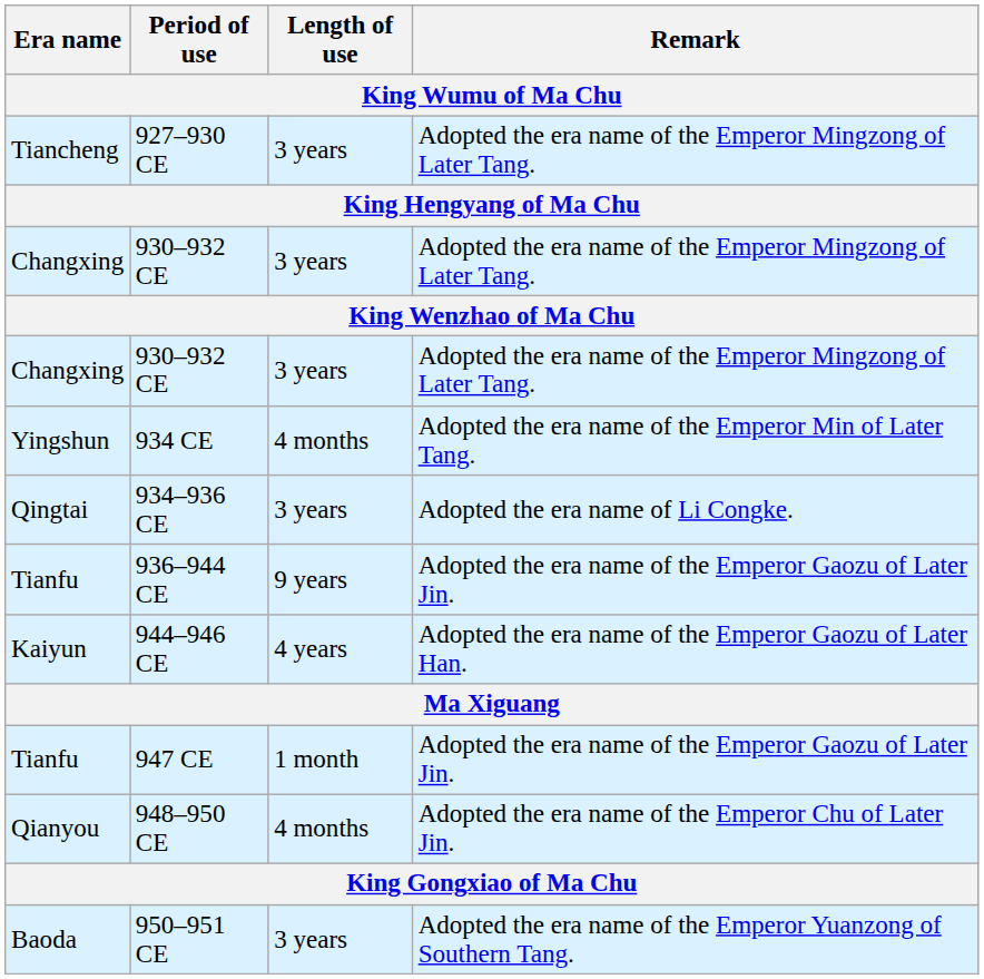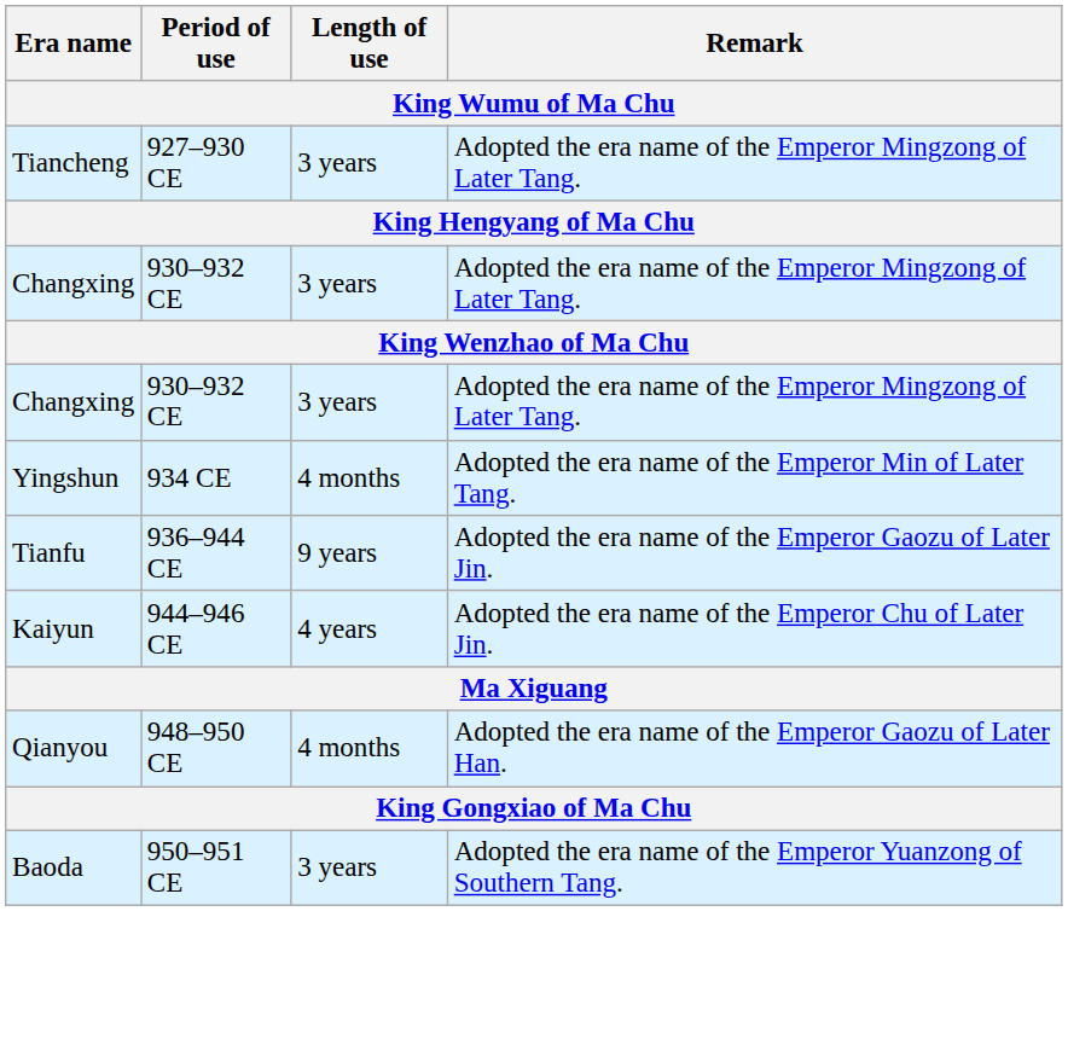 <table class="wikitable">
 <tr>
 <th>Era name</th>
 <th>Period of use</th>
 <th>Length of use</th>
 <th>Remark</th>
 </tr>
 <tr>
 <th colspan="4"><a href='#'>King Wumu of Ma Chu</a><br></th>
 </tr>
 <tr style="background:#DAF2FF;">
 <td>Tiancheng<br></td>
 <td>927–930 CE</td>
 <td>3 years</td>
 <td>Adopted the era name of the <a href='#'>Emperor Mingzong of Later Tang</a>.</td>
 </tr>
 <tr>
 <th colspan="4"><a href='#'>King Hengyang of Ma Chu</a><br></th>
 </tr>
 <tr style="background:#DAF2FF;">
 <td>Changxing<br></td>
 <td>930–932 CE</td>
 <td>3 years</td>
 <td>Adopted the era name of the <a href='#'>Emperor Mingzong of Later Tang</a>.</td>
 </tr>
 <tr>
 <th colspan="4"><a href='#'>King Wenzhao of Ma Chu</a><br></th>
 </tr>
 <tr style="background:#DAF2FF;">
 <td>Changxing<br></td>
 <td>930–932 CE</td>
 <td>3 years</td>
 <td>Adopted the era name of the <a href='#'>Emperor Mingzong of Later Tang</a>.</td>
 </tr>
 <tr style="background:#DAF2FF;">
 <td>Yingshun<br></td>
 <td>934 CE</td>
 <td>4 months</td>
 <td>Adopted the era name of the <a href='#'>Emperor Min of Later Tang</a>.</td>
 </tr>
 <tr style="background:#DAF2FF;">
-<td>Qingtai<br></td>
-<td>934–936 CE</td>
-<td>3 years</td>
-<td>Adopted the era name of <a href='#'>Li Congke</a>.</td>
-</tr>
-<tr style="background:#DAF2FF;">
 <td>Tianfu<br></td>
 <td>936–944 CE</td>
 <td>9 years</td>
 <td>Adopted the era name of the <a href='#'>Emperor Gaozu of Later Jin</a>.</td>
 </tr>
 <tr style="background:#DAF2FF;">
 <td>Kaiyun<br></td>
 <td>944–946 CE</td>
 <td>4 years</td>
-<td>Adopted the era name of the <a href='#'>Emperor Gaozu of Later Han</a>.</td>
+<td>Adopted the era name of the <a href='#'>Emperor Chu of Later Jin</a>.</td>
 </tr>
 <tr>
 <th colspan="4"><a href='#'>Ma Xiguang</a><br></th>
 </tr>
 <tr style="background:#DAF2FF;">
-<td>Tianfu<br></td>
-<td>947 CE</td>
-<td>1 month</td>
-<td>Adopted the era name of the <a href='#'>Emperor Gaozu of Later Jin</a>.</td>
-</tr>
-<tr style="background:#DAF2FF;">
 <td>Qianyou<br></td>
 <td>948–950 CE</td>
 <td>4 months</td>
-<td>Adopted the era name of the <a href='#'>Emperor Chu of Later Jin</a>.</td>
+<td>Adopted the era name of the <a href='#'>Emperor Gaozu of Later Han</a>.</td>
 </tr>
 <tr>
 <th colspan="4"><a href='#'>King Gongxiao of Ma Chu</a><br></th>
 </tr>
 <tr style="background:#DAF2FF;">
 <td>Baoda<br></td>
 <td>950–951 CE</td>
 <td>3 years</td>
 <td>Adopted the era name of the <a href='#'>Emperor Yuanzong of Southern Tang</a>.</td>
 </tr>
 </table>
